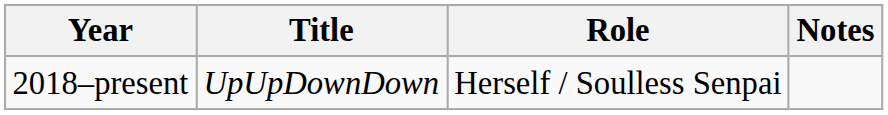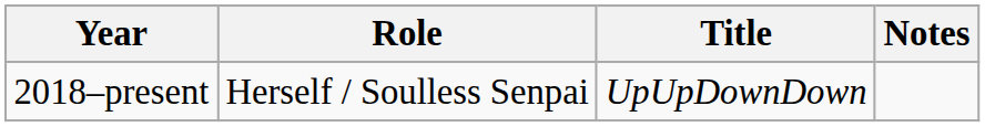 <table class="wikitable">
 <tr>
 <th>Year</th>
+<th>Role</th>
 <th>Title</th>
-<th>Role</th>
 <th>Notes</th>
 </tr>
 <tr>
 <td>2018–present</td>
+<td>Herself / Soulless Senpai</td>
 <td><em>UpUpDownDown</em></td>
-<td>Herself / Soulless Senpai</td>
 <td></td>
 </tr>
 </table>
